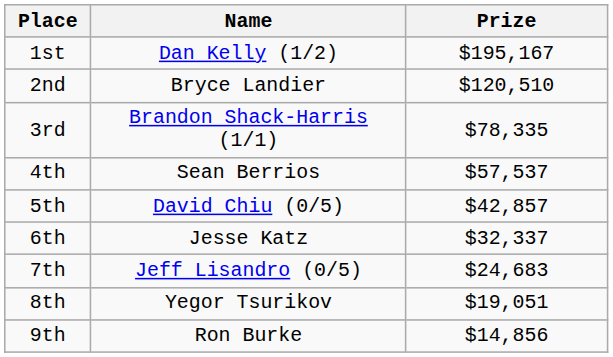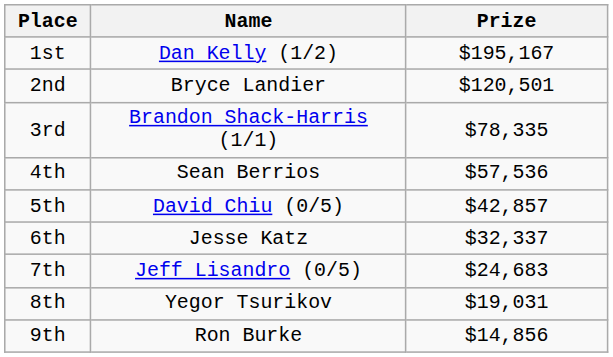 <table class="wikitable">
 <tr>
 <th width="50">Place</th>
 <th width="200">Name</th>
 <th width="125">Prize</th>
 </tr>
 <tr>
 <td align = "center">1st</td>
 <td align = "center"><a href='#'>Dan Kelly</a> (1/2)</td>
 <td align = "center">$195,167</td>
 </tr>
 <tr>
 <td align = "center">2nd</td>
 <td align = "center">Bryce Landier</td>
-<td align = "center">$120,510</td>
+<td align = "center">$120,501</td>
 </tr>
 <tr>
 <td align = "center">3rd</td>
 <td align = "center"><a href='#'>Brandon Shack-Harris</a> (1/1)</td>
 <td align = "center">$78,335</td>
 </tr>
 <tr>
 <td align = "center">4th</td>
 <td align = "center">Sean Berrios</td>
-<td align = "center">$57,537</td>
+<td align = "center">$57,536</td>
 </tr>
 <tr>
 <td align = "center">5th</td>
 <td align = "center"><a href='#'>David Chiu</a> (0/5)</td>
 <td align = "center">$42,857</td>
 </tr>
 <tr>
 <td align = "center">6th</td>
 <td align = "center">Jesse Katz</td>
 <td align = "center">$32,337</td>
 </tr>
 <tr>
 <td align = "center">7th</td>
 <td align = "center"><a href='#'>Jeff Lisandro</a> (0/5)</td>
 <td align = "center">$24,683</td>
 </tr>
 <tr>
 <td align = "center">8th</td>
 <td align = "center">Yegor Tsurikov</td>
-<td align = "center">$19,051</td>
+<td align = "center">$19,031</td>
 </tr>
 <tr>
 <td align = "center">9th</td>
 <td align = "center">Ron Burke</td>
 <td align = "center">$14,856</td>
 </tr>
 </table>
